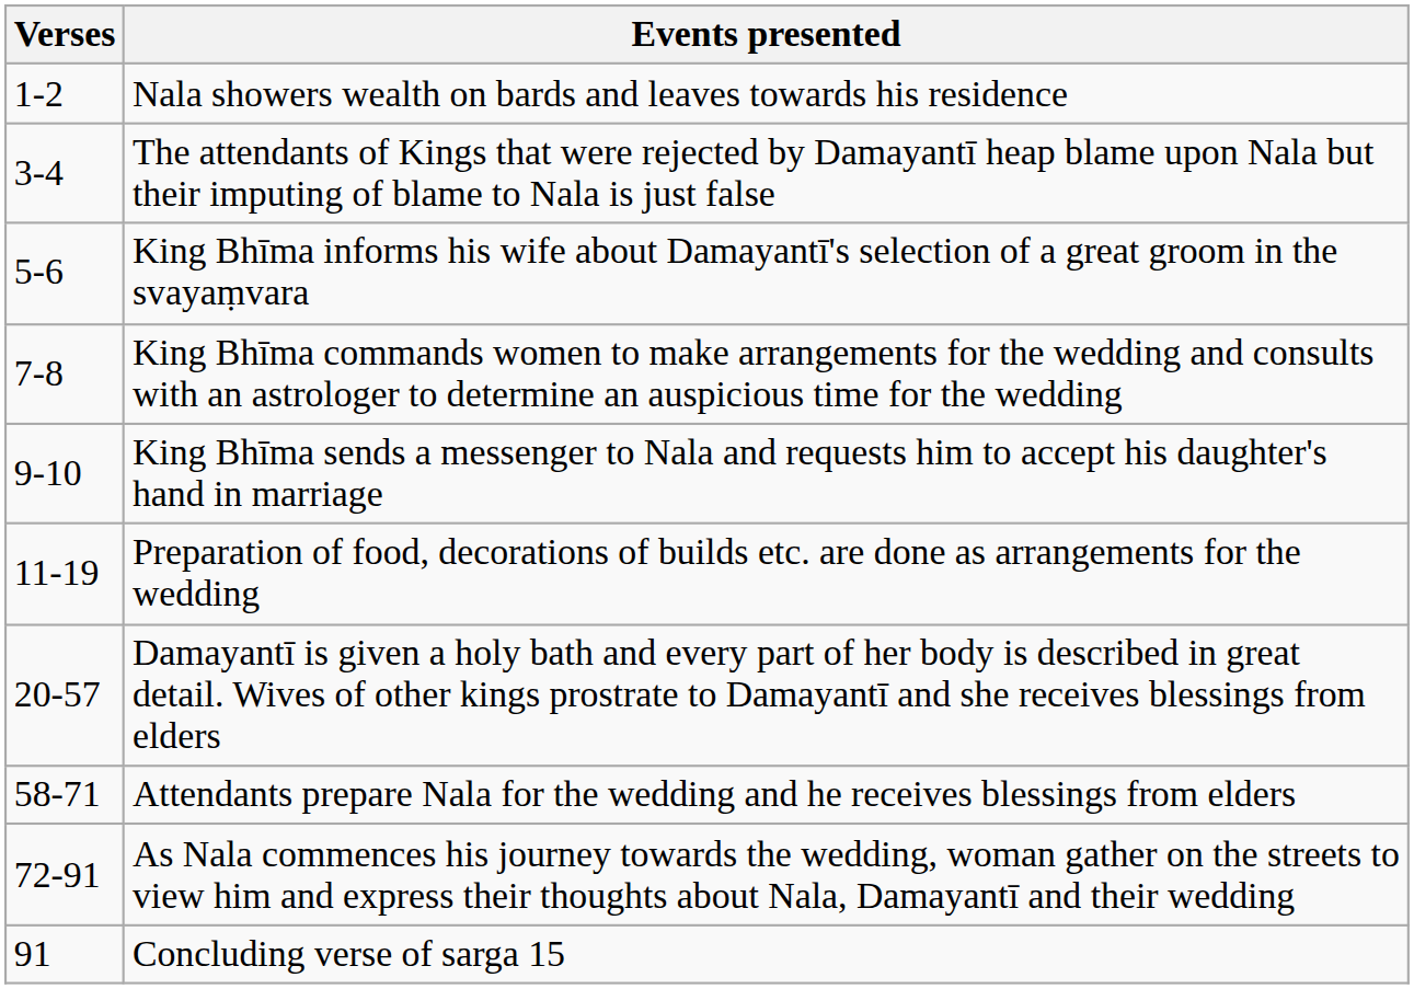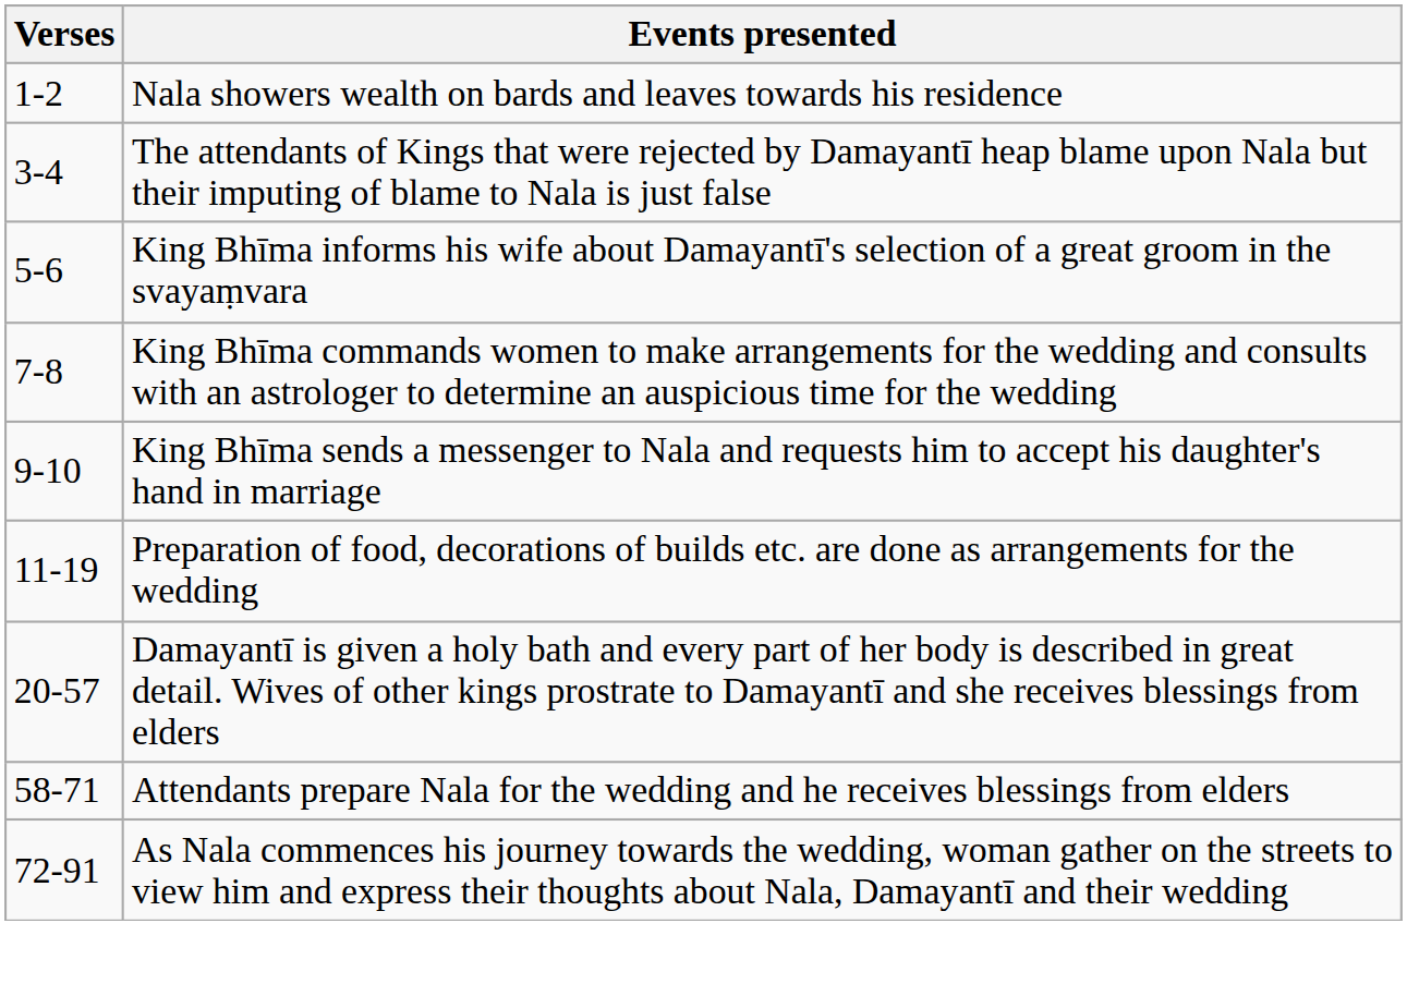 <table class="wikitable">
 <tr>
 <th>Verses</th>
 <th>Events presented</th>
 </tr>
 <tr>
 <td>1-2</td>
 <td>Nala showers wealth on bards and leaves towards his residence</td>
 </tr>
 <tr>
 <td>3-4</td>
 <td>The attendants of Kings that were rejected by Damayantī heap blame upon Nala but their imputing of blame to Nala is just false</td>
 </tr>
 <tr>
 <td>5-6</td>
 <td>King Bhīma informs his wife about Damayantī's selection of a great groom in the svayaṃvara</td>
 </tr>
 <tr>
 <td>7-8</td>
 <td>King Bhīma commands women to make arrangements for the wedding and consults with an astrologer to determine an auspicious time for the wedding</td>
 </tr>
 <tr>
 <td>9-10</td>
 <td>King Bhīma sends a messenger to Nala and requests him to accept his daughter's hand in marriage</td>
 </tr>
 <tr>
 <td>11-19</td>
 <td>Preparation of food, decorations of builds etc. are done as arrangements for the wedding</td>
 </tr>
 <tr>
 <td>20-57</td>
 <td>Damayantī is given a holy bath and every part of her body is described in great detail. Wives of other kings prostrate to Damayantī and she receives blessings from elders</td>
 </tr>
 <tr>
 <td>58-71</td>
 <td>Attendants prepare Nala for the wedding and he receives blessings from elders</td>
 </tr>
 <tr>
 <td>72-91</td>
 <td>As Nala commences his journey towards the wedding, woman gather on the streets to view him and express their thoughts about Nala, Damayantī and their wedding</td>
 </tr>
-<tr>
-<td>91</td>
-<td>Concluding verse of sarga 15</td>
-</tr>
 </table>
